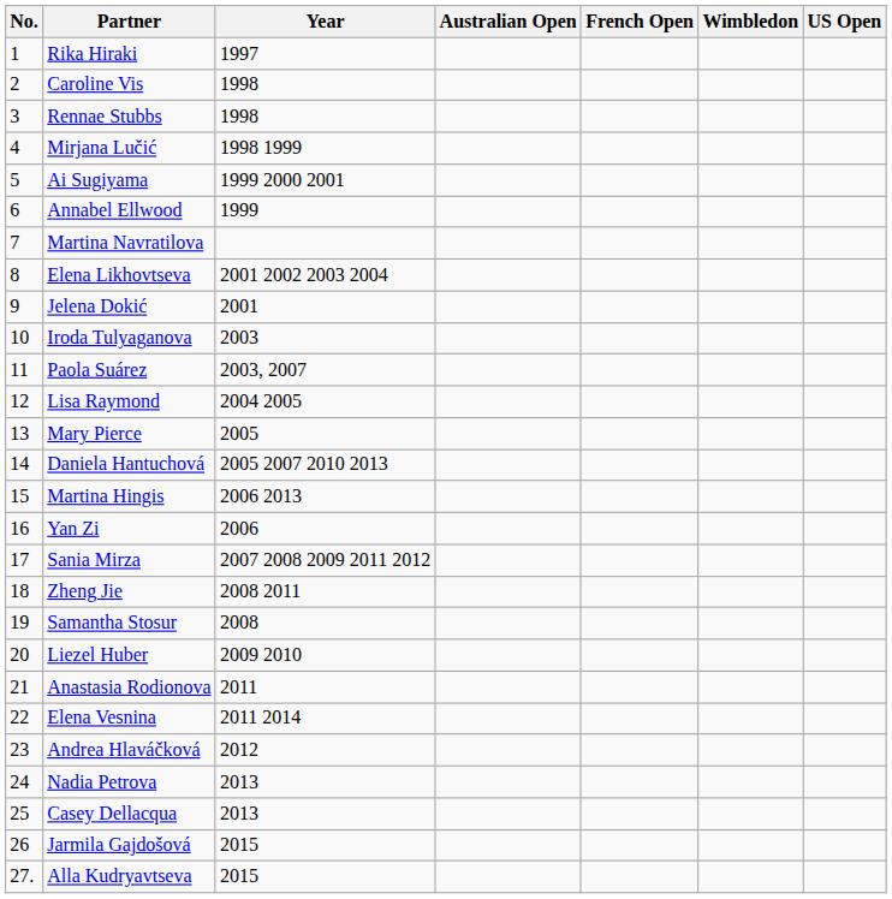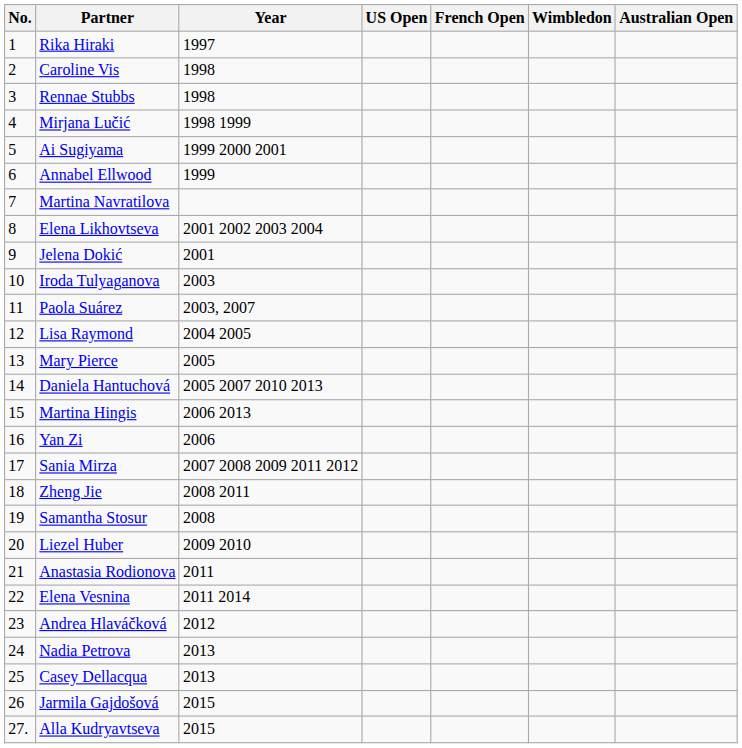 <table class=wikitable style=font-size:90%>
 <tr>
 <th>No.</th>
 <th>Partner</th>
 <th>Year</th>
-<th>Australian Open</th>
+<th>US Open</th>
 <th>French Open</th>
 <th>Wimbledon</th>
-<th>US Open</th>
+<th>Australian Open</th>
 </tr>
 <tr>
 <td>1</td>
 <td><a href='#'>Rika Hiraki</a></td>
 <td>1997</td>
 <td></td>
 <td></td>
 <td></td>
 <td></td>
 </tr>
 <tr>
 <td>2</td>
 <td><a href='#'>Caroline Vis</a></td>
 <td>1998</td>
 <td></td>
 <td></td>
 <td></td>
 <td></td>
 </tr>
 <tr>
 <td>3</td>
 <td><a href='#'>Rennae Stubbs</a></td>
 <td>1998</td>
 <td></td>
 <td></td>
 <td></td>
 <td></td>
 </tr>
 <tr>
 <td>4</td>
 <td><a href='#'>Mirjana Lučić</a></td>
 <td>1998 1999</td>
 <td></td>
 <td></td>
 <td></td>
 <td></td>
 </tr>
 <tr>
 <td>5</td>
 <td><a href='#'>Ai Sugiyama</a></td>
 <td>1999 2000 2001</td>
 <td></td>
 <td></td>
 <td></td>
 <td></td>
 </tr>
 <tr>
 <td>6</td>
 <td><a href='#'>Annabel Ellwood</a></td>
 <td>1999</td>
 <td></td>
 <td></td>
 <td></td>
 <td></td>
 </tr>
 <tr>
 <td>7</td>
 <td><a href='#'>Martina Navratilova</a></td>
 <td 2000></td>
 <td></td>
 <td></td>
 <td></td>
 <td></td>
 </tr>
 <tr>
 <td>8</td>
 <td><a href='#'>Elena Likhovtseva</a></td>
 <td>2001 2002 2003 2004</td>
 <td></td>
 <td></td>
 <td></td>
 <td></td>
 </tr>
 <tr>
 <td>9</td>
 <td><a href='#'>Jelena Dokić</a></td>
 <td>2001</td>
 <td></td>
 <td></td>
 <td></td>
 <td></td>
 </tr>
 <tr>
 <td>10</td>
 <td><a href='#'>Iroda Tulyaganova</a></td>
 <td>2003</td>
 <td></td>
 <td></td>
 <td></td>
 <td></td>
 </tr>
 <tr>
 <td>11</td>
 <td><a href='#'>Paola Suárez</a></td>
 <td>2003, 2007</td>
 <td></td>
 <td></td>
 <td></td>
 <td></td>
 </tr>
 <tr>
 <td>12</td>
 <td><a href='#'>Lisa Raymond</a></td>
 <td>2004 2005</td>
 <td></td>
 <td></td>
 <td></td>
 <td></td>
 </tr>
 <tr>
 <td>13</td>
 <td><a href='#'>Mary Pierce</a></td>
 <td>2005</td>
 <td></td>
 <td></td>
 <td></td>
 <td></td>
 </tr>
 <tr>
 <td>14</td>
 <td><a href='#'>Daniela Hantuchová</a></td>
 <td>2005 2007 2010 2013</td>
 <td></td>
 <td></td>
 <td></td>
 <td></td>
 </tr>
 <tr>
 <td>15</td>
 <td><a href='#'>Martina Hingis</a></td>
 <td>2006 2013</td>
 <td></td>
 <td></td>
 <td></td>
 <td></td>
 </tr>
 <tr>
 <td>16</td>
 <td><a href='#'>Yan Zi</a></td>
 <td>2006</td>
 <td></td>
 <td></td>
 <td></td>
 <td></td>
 </tr>
 <tr>
 <td>17</td>
 <td><a href='#'>Sania Mirza</a></td>
 <td>2007 2008 2009 2011 2012</td>
 <td></td>
 <td></td>
 <td></td>
 <td></td>
 </tr>
 <tr>
 <td>18</td>
 <td><a href='#'>Zheng Jie</a></td>
 <td>2008 2011</td>
 <td></td>
 <td></td>
 <td></td>
 <td></td>
 </tr>
 <tr>
 <td>19</td>
 <td><a href='#'>Samantha Stosur</a></td>
 <td>2008</td>
 <td></td>
 <td></td>
 <td></td>
 <td></td>
 </tr>
 <tr>
 <td>20</td>
 <td><a href='#'>Liezel Huber</a></td>
 <td>2009 2010</td>
 <td></td>
 <td></td>
 <td></td>
 <td></td>
 </tr>
 <tr>
 <td>21</td>
 <td><a href='#'>Anastasia Rodionova</a></td>
 <td>2011</td>
 <td></td>
 <td></td>
 <td></td>
 <td></td>
 </tr>
 <tr>
 <td>22</td>
 <td><a href='#'>Elena Vesnina</a></td>
 <td>2011 2014</td>
 <td></td>
 <td></td>
 <td></td>
 <td></td>
 </tr>
 <tr>
 <td>23</td>
 <td><a href='#'>Andrea Hlaváčková</a></td>
 <td>2012</td>
 <td></td>
 <td></td>
 <td></td>
 <td></td>
 </tr>
 <tr>
 <td>24</td>
 <td><a href='#'>Nadia Petrova</a></td>
 <td>2013</td>
 <td></td>
 <td></td>
 <td></td>
 <td></td>
 </tr>
 <tr>
 <td>25</td>
 <td><a href='#'>Casey Dellacqua</a></td>
 <td>2013</td>
 <td></td>
 <td></td>
 <td></td>
 <td></td>
 </tr>
 <tr>
 <td>26</td>
 <td><a href='#'>Jarmila Gajdošová</a></td>
 <td>2015</td>
 <td></td>
 <td></td>
 <td></td>
 <td></td>
 </tr>
 <tr>
 <td>27.</td>
 <td><a href='#'>Alla Kudryavtseva</a></td>
 <td>2015</td>
 <td></td>
 <td></td>
 <td></td>
 <td></td>
 </tr>
 </table>
